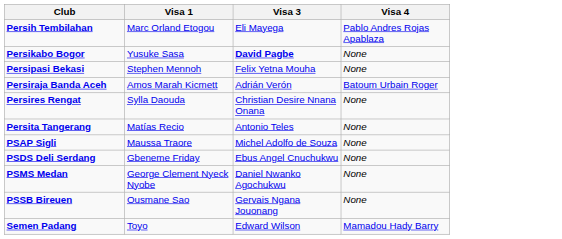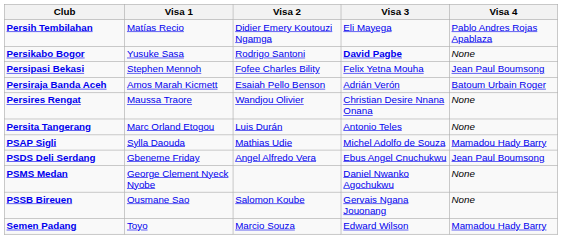 <table class="wikitable">
 <tr>
 <th style="width:190px;">Club</th>
 <th style="width:170px;">Visa 1</th>
+<th style="width:170px;">Visa 2</th>
 <th style="width:170px;">Visa 3</th>
 <th style="width:170px;">Visa 4</th>
 </tr>
 <tr style="vertical-align:top;">
 <td><strong><a href='#'>Persih Tembilahan</a></strong></td>
-<td> <a href='#'>Marc Orland Etogou</a></td>
+<td> <a href='#'>Matías Recio</a></td>
+<td> <a href='#'>Didier Emery Koutouzi Ngamga</a></td>
 <td> <a href='#'>Eli Mayega</a></td>
 <td> <a href='#'>Pablo Andres Rojas Apablaza</a></td>
 </tr>
 <tr style="vertical-align:top;">
 <td><strong><a href='#'>Persikabo Bogor</a></strong></td>
 <td> <a href='#'>Yusuke Sasa</a></td>
+<td> <a href='#'>Rodrigo Santoni</a></td>
 <td><strong> <a href='#'>David Pagbe</a></strong></td>
 <td><em>None</em></td>
 </tr>
 <tr style="vertical-align:top;">
 <td><strong><a href='#'>Persipasi Bekasi</a></strong></td>
 <td> <a href='#'>Stephen Mennoh</a></td>
+<td> <a href='#'>Fofee Charles Bility</a></td>
 <td> <a href='#'>Felix Yetna Mouha</a></td>
-<td><em>None</em></td>
+<td> <a href='#'>Jean Paul Boumsong</a></td>
 </tr>
 <tr style="vertical-align:top;">
 <td><strong><a href='#'>Persiraja Banda Aceh</a></strong></td>
 <td> <a href='#'>Amos Marah Kicmett</a></td>
+<td> <a href='#'>Esaiah Pello Benson</a></td>
 <td> <a href='#'>Adrián Verón</a></td>
 <td> <a href='#'>Batoum Urbain Roger</a></td>
 </tr>
 <tr style="vertical-align:top;">
 <td><strong><a href='#'>Persires Rengat</a></strong></td>
-<td> <a href='#'>Sylla Daouda</a></td>
+<td> <a href='#'>Maussa Traore</a></td>
+<td> <a href='#'>Wandjou Olivier</a></td>
 <td> <a href='#'>Christian Desire Nnana Onana</a></td>
 <td><em>None</em></td>
 </tr>
 <tr style="vertical-align:top;">
 <td><strong><a href='#'>Persita Tangerang</a></strong></td>
-<td> <a href='#'>Matías Recio</a></td>
+<td> <a href='#'>Marc Orland Etogou</a></td>
+<td> <a href='#'>Luis Durán</a></td>
 <td> <a href='#'>Antonio Teles</a></td>
 <td><em>None</em></td>
 </tr>
 <tr style="vertical-align:top;">
 <td><strong><a href='#'>PSAP Sigli</a></strong></td>
-<td> <a href='#'>Maussa Traore</a></td>
+<td> <a href='#'>Sylla Daouda</a></td>
+<td> <a href='#'>Mathias Udie</a></td>
 <td> <a href='#'>Michel Adolfo de Souza</a></td>
-<td><em>None</em></td>
+<td> <a href='#'>Mamadou Hady Barry</a></td>
 </tr>
 <tr style="vertical-align:top;">
 <td><strong><a href='#'>PSDS Deli Serdang</a></strong></td>
 <td> <a href='#'>Gbeneme Friday</a></td>
+<td> <a href='#'>Angel Alfredo Vera</a></td>
 <td> <a href='#'>Ebus Angel Cnuchukwu</a></td>
-<td><em>None</em></td>
+<td> <a href='#'>Jean Paul Boumsong</a></td>
 </tr>
 <tr style="vertical-align:top;">
 <td><strong><a href='#'>PSMS Medan</a></strong></td>
 <td> <a href='#'>George Clement Nyeck Nyobe</a></td>
+<td> </td>
 <td> <a href='#'>Daniel Nwanko Agochukwu</a></td>
 <td><em>None</em></td>
 </tr>
 <tr style="vertical-align:top;">
 <td><strong><a href='#'>PSSB Bireuen</a></strong></td>
 <td> <a href='#'>Ousmane Sao</a></td>
+<td> <a href='#'>Salomon Koube</a></td>
 <td> <a href='#'>Gervais Ngana Jouonang</a></td>
 <td><em>None</em></td>
 </tr>
 <tr style="vertical-align:top;">
 <td><strong><a href='#'>Semen Padang</a></strong></td>
 <td> <a href='#'>Toyo</a></td>
+<td> <a href='#'>Marcio Souza</a></td>
 <td> <a href='#'>Edward Wilson</a></td>
 <td> <a href='#'>Mamadou Hady Barry</a></td>
 </tr>
 </table>
